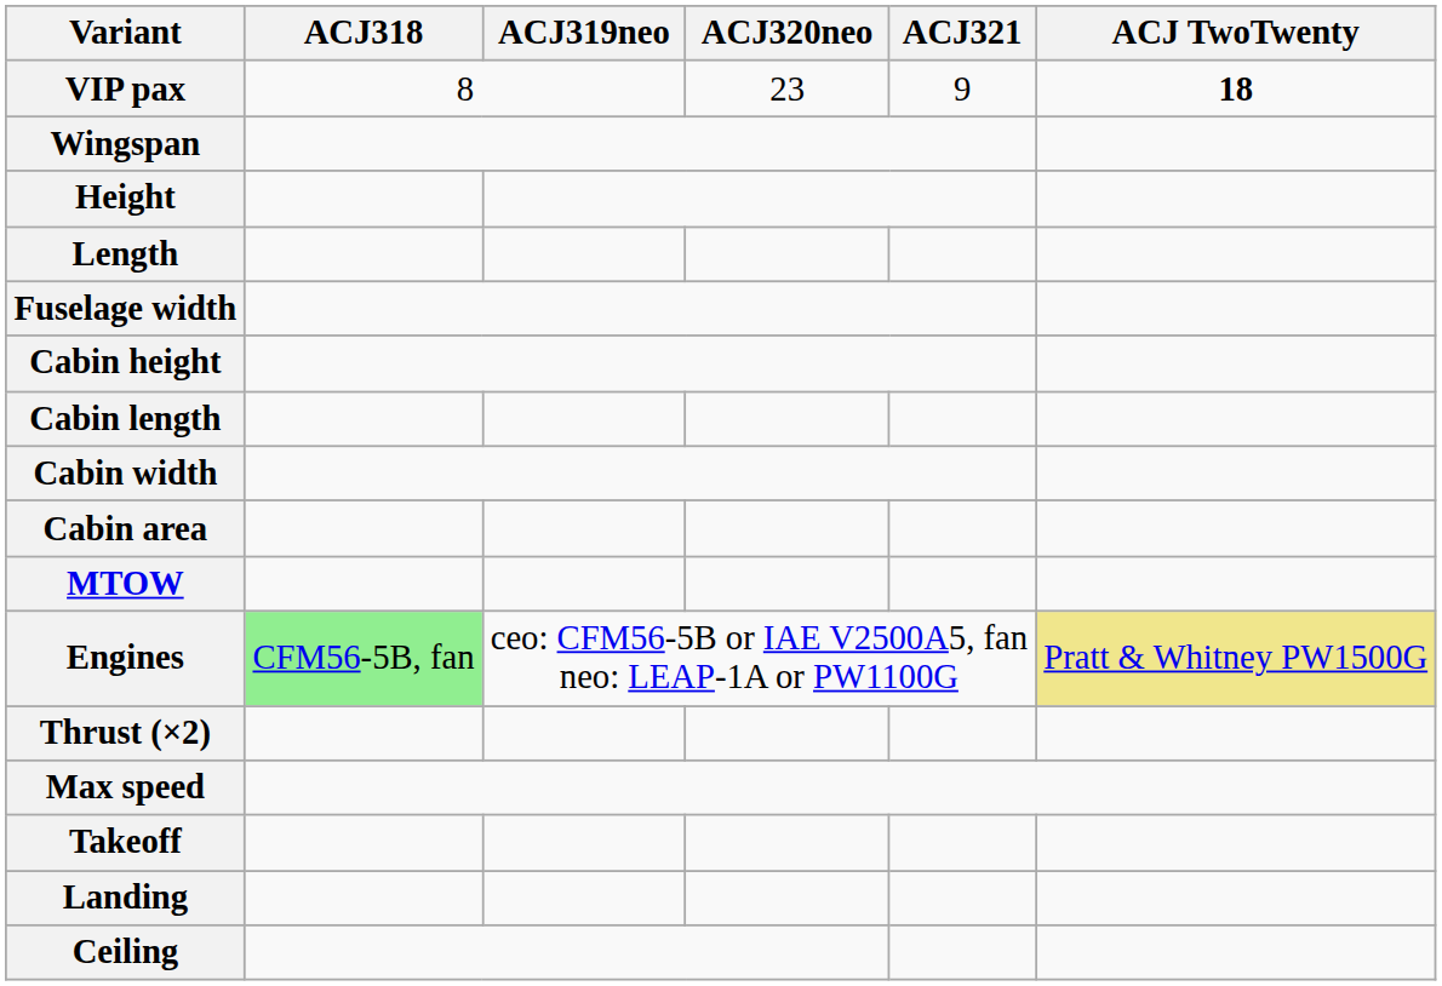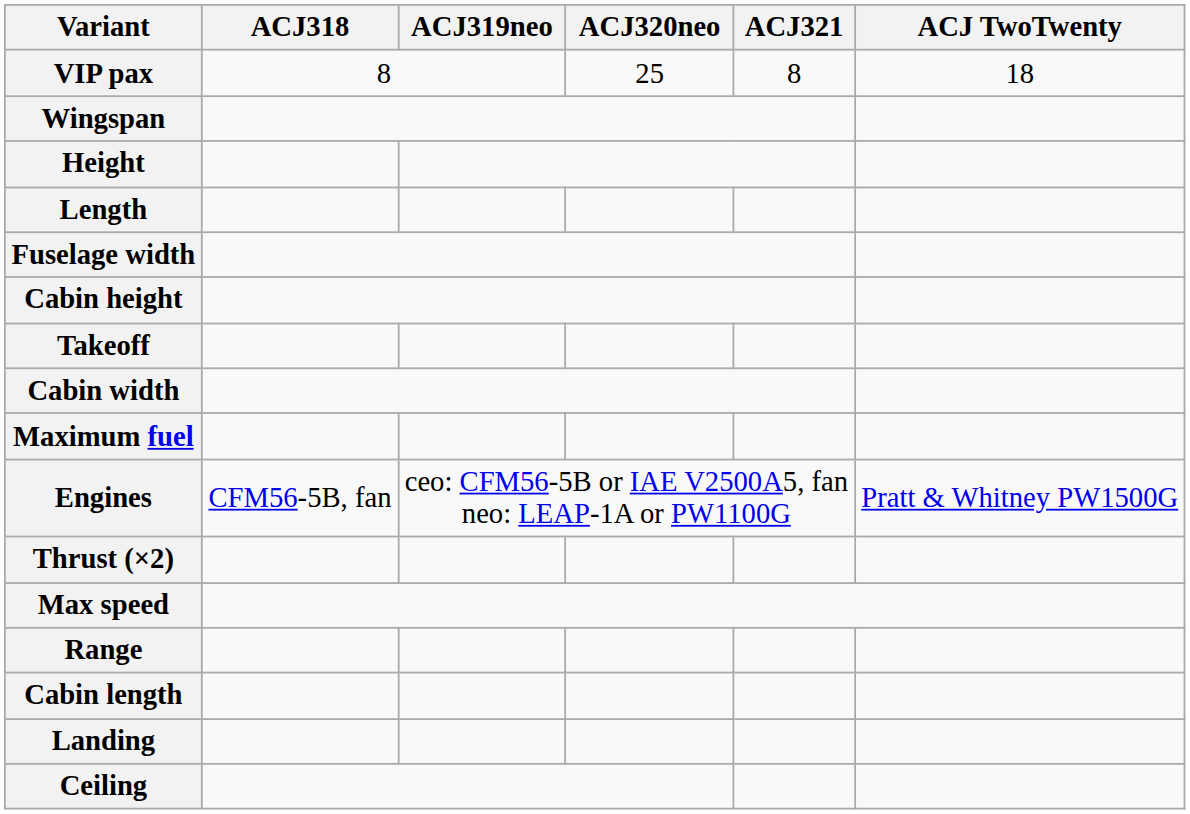 <table class="wikitable" style="text-align:center">
 <tr>
 <th>Variant</th>
 <th>ACJ318</th>
 <th>ACJ319neo</th>
 <th>ACJ320neo</th>
 <th>ACJ321</th>
 <th>ACJ TwoTwenty</th>
 </tr>
 <tr>
 <th>VIP pax</th>
 <td colspan=2>8</td>
-<td>23</td>
-<td>9</td>
-<td><strong>18</strong></td>
+<td>25</td>
+<td>8</td>
+<td>18</td>
 </tr>
 <tr>
 <th>Wingspan</th>
 <td colspan=4></td>
 <td></td>
 </tr>
 <tr>
 <th>Height</th>
 <td></td>
 <td colspan=3></td>
 <td></td>
 </tr>
 <tr>
 <th>Length</th>
 <td></td>
 <td></td>
 <td></td>
 <td></td>
 <td></td>
 </tr>
 <tr>
 <th>Fuselage width</th>
 <td colspan=4></td>
 <td></td>
 </tr>
 <tr>
 <th>Cabin height</th>
 <td colspan=4></td>
 <td></td>
 </tr>
 <tr>
-<th>Cabin length</th>
+<th>Takeoff</th>
 <td></td>
 <td></td>
 <td></td>
 <td></td>
 <td></td>
 </tr>
 <tr>
 <th>Cabin width</th>
 <td colspan=4></td>
 <td></td>
 </tr>
 <tr>
-<th>Cabin area</th>
-<td></td>
-<td></td>
-<td></td>
-<td></td>
-<td></td>
-</tr>
-<tr>
-<th><a href='#'>MTOW</a></th>
+<th>Maximum <a href='#'>fuel</a></th>
 <td></td>
 <td></td>
 <td></td>
 <td></td>
 <td></td>
 </tr>
 <tr>
 <th>Engines</th>
-<td style="background: lightgreen;"><a href='#'>CFM56</a>-5B,  fan</td>
+<td><a href='#'>CFM56</a>-5B,  fan</td>
 <td colspan=3>ceo: <a href='#'>CFM56</a>-5B or <a href='#'>IAE V2500A</a>5,  fan<br>neo: <a href='#'>LEAP</a>-1A or <a href='#'>PW1100G</a></td>
-<td style="background: khaki;"><a href='#'>Pratt & Whitney PW1500G</a></td>
+<td><a href='#'>Pratt & Whitney PW1500G</a></td>
 </tr>
 <tr>
 <th>Thrust (×2)</th>
 <td></td>
 <td></td>
 <td></td>
 <td></td>
 <td></td>
 </tr>
 <tr>
 <th>Max speed</th>
 <td colspan="5"></td>
 </tr>
 <tr>
-<th>Takeoff</th>
+<th>Range</th>
+<td></td>
+<td></td>
+<td></td>
+<td></td>
+<td></td>
+</tr>
+<tr>
+<th>Cabin length</th>
 <td></td>
 <td></td>
 <td></td>
 <td></td>
 <td></td>
 </tr>
 <tr>
 <th>Landing</th>
 <td></td>
 <td></td>
 <td></td>
 <td></td>
 <td></td>
 </tr>
 <tr>
 <th>Ceiling</th>
 <td colspan=3></td>
 <td></td>
 <td></td>
 </tr>
 </table>
